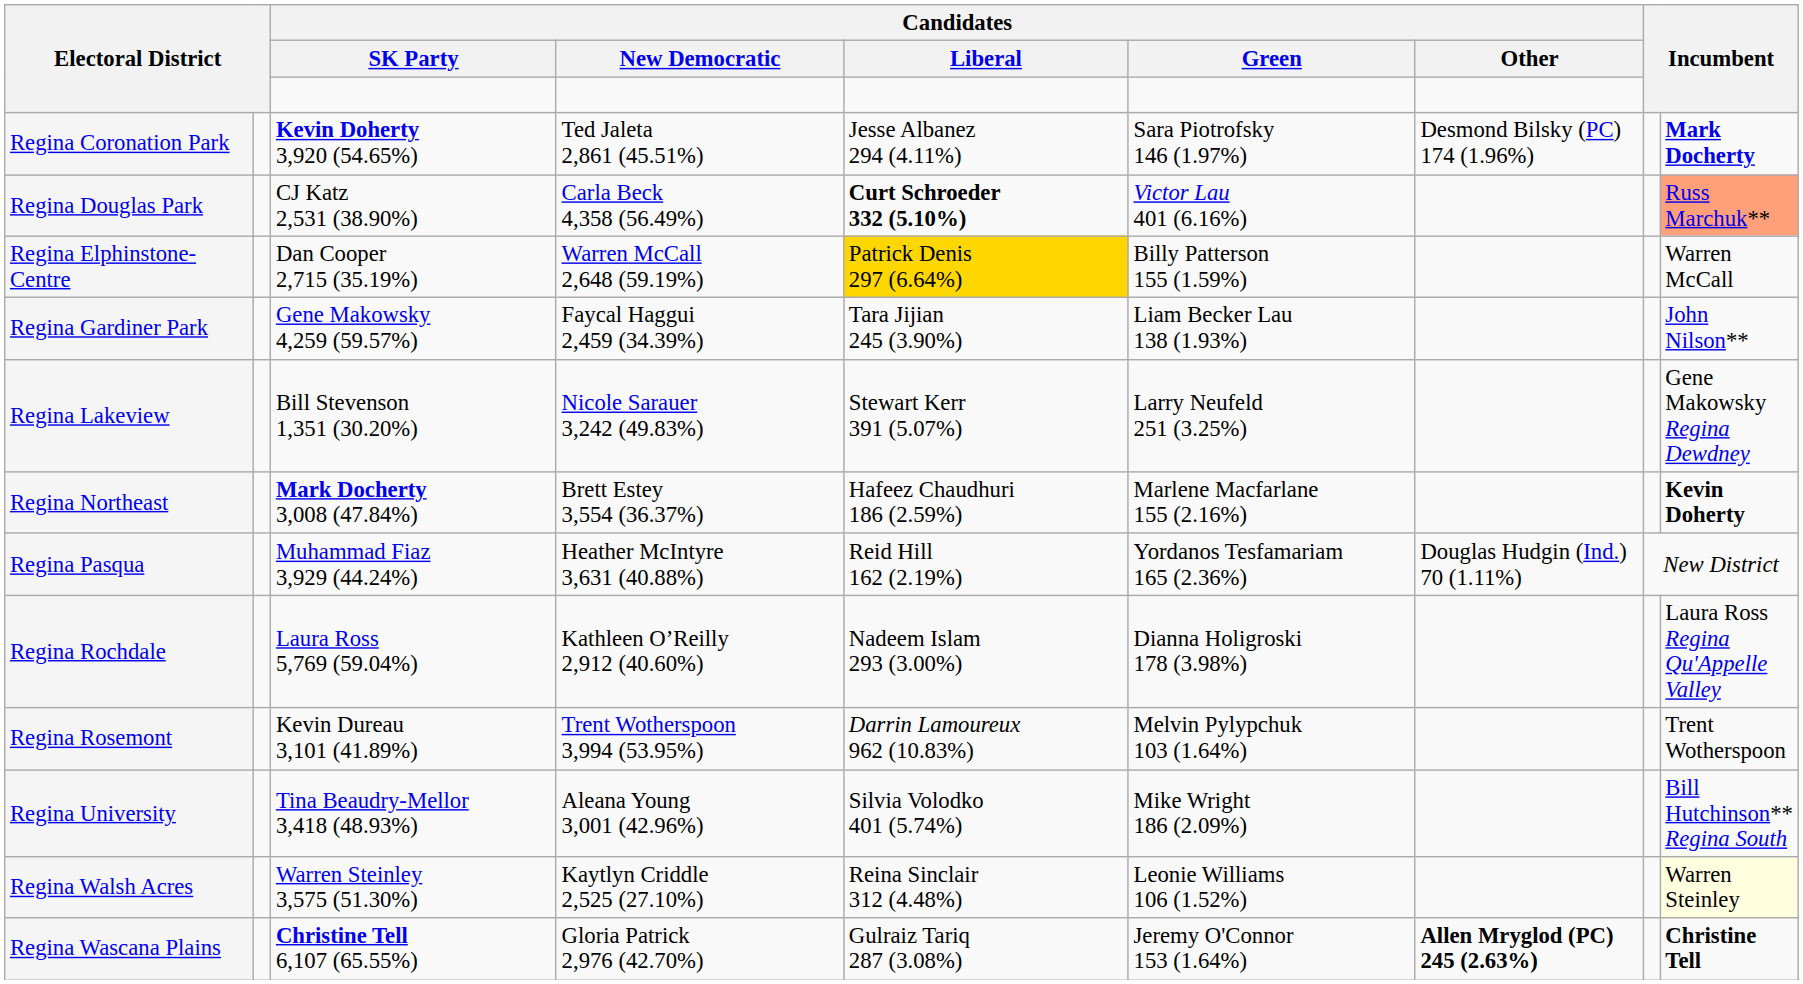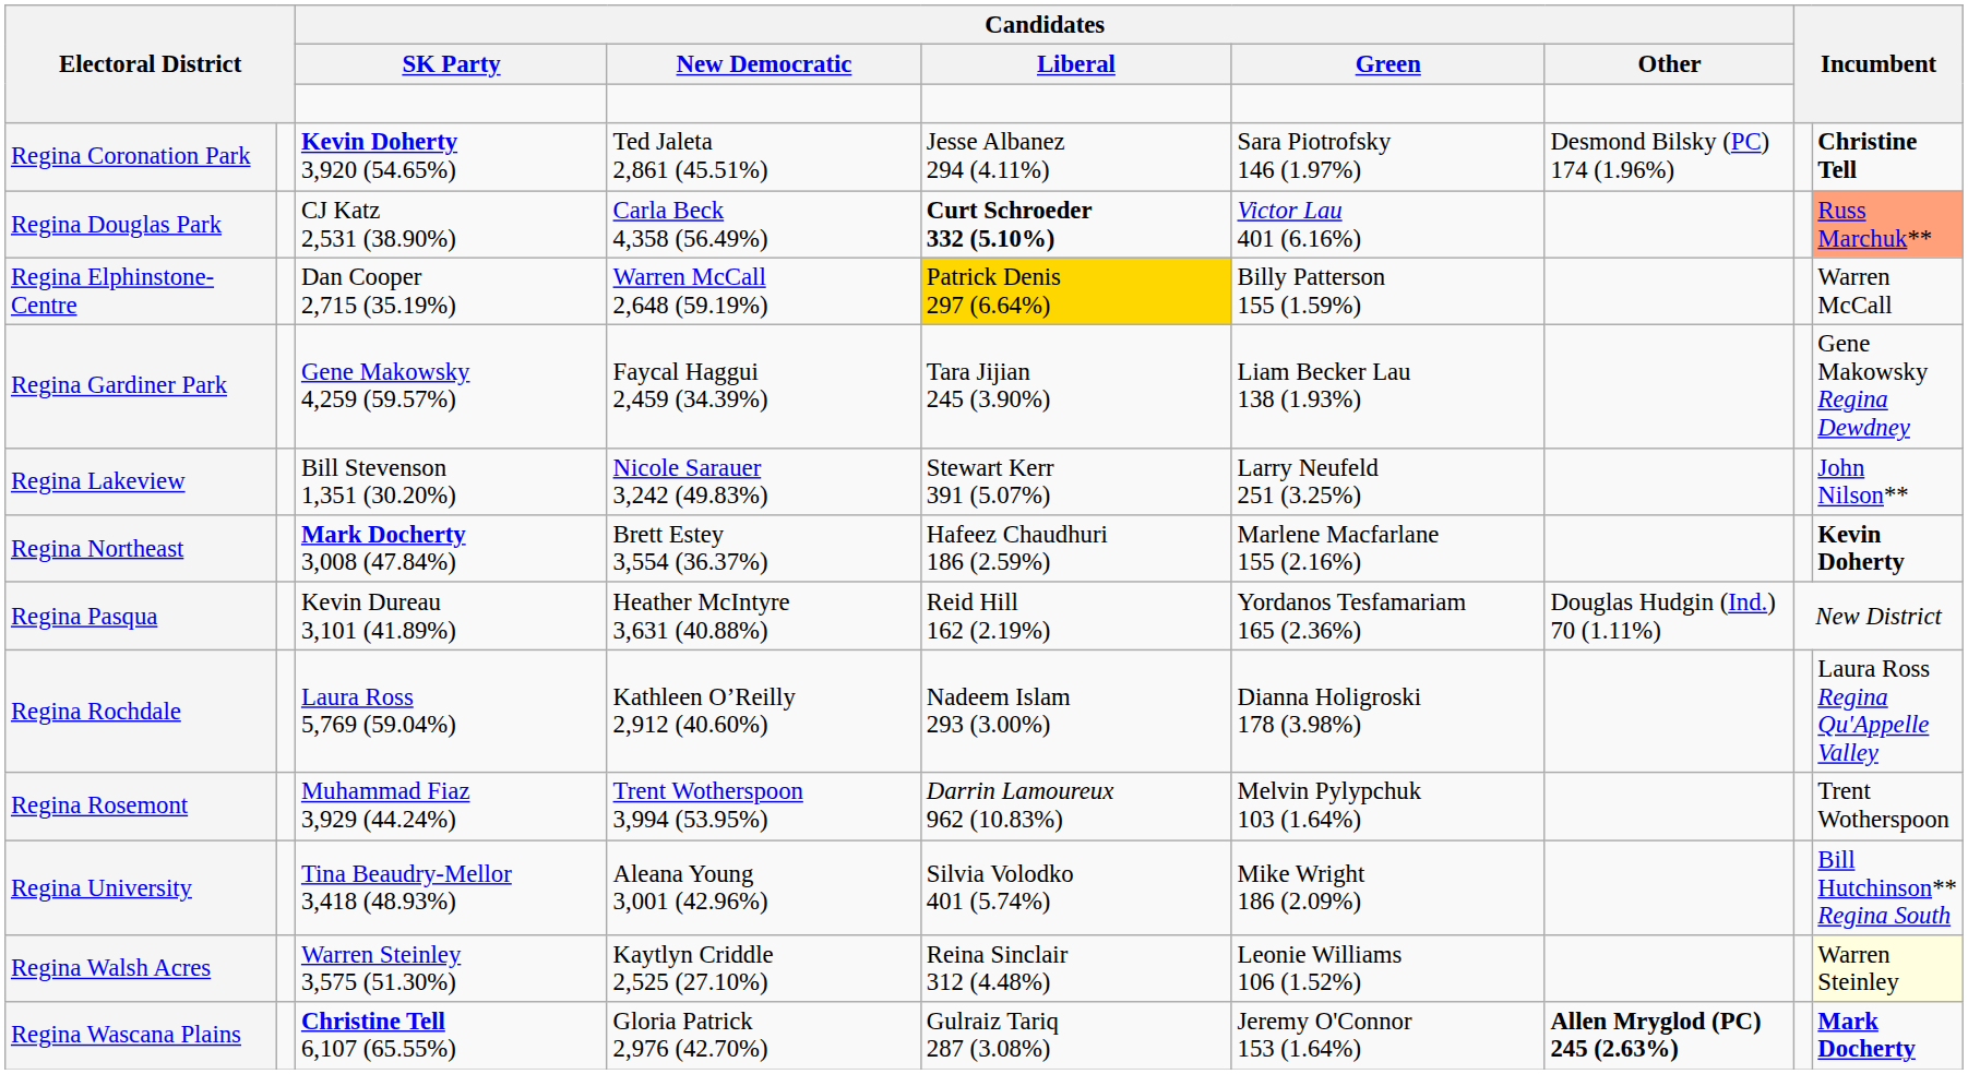 <table class="wikitable" style="width:100%;">
 <tr>
 <th style="width:16%;" rowspan="3" colspan="2">Electoral District</th>
 <th colspan=5>Candidates</th>
 <th style="width:14%;" rowspan="3" colspan="3">Incumbent</th>
 </tr>
 <tr>
 <th style="width:17.5%;"><a href='#'>SK Party</a></th>
 <th style="width:17.5%;"><a href='#'>New Democratic</a></th>
 <th style="width:17.5%;"><a href='#'>Liberal</a></th>
 <th style="width:17.5%;"><a href='#'>Green</a></th>
 <th style="width:17.5%;">Other</th>
 </tr>
 <tr>
 <td width=17.5% > </td>
 <td width=17.5% > </td>
 <td width=17.5% > </td>
 <td width=17.5% > </td>
 <td width=17.5% > </td>
 </tr>
 <tr>
 <td style="background:whitesmoke;"><a href='#'>Regina Coronation Park</a></td>
 <td> </td>
 <td><strong><a href='#'>Kevin Doherty</a></strong><br>3,920 (54.65%)</td>
 <td>Ted Jaleta<br>2,861 (45.51%)</td>
 <td>Jesse Albanez<br>294 (4.11%)</td>
 <td>Sara Piotrofsky<br>146 (1.97%)</td>
 <td>Desmond Bilsky (<a href='#'>PC</a>)<br>174 (1.96%)</td>
 <td> </td>
-<td><strong><a href='#'>Mark Docherty</a></strong></td>
+<td><strong>Christine Tell</strong></td>
 </tr>
 <tr>
 <td style="background:whitesmoke;"><a href='#'>Regina Douglas Park</a></td>
 <td> </td>
 <td>CJ Katz<br>2,531 (38.90%)</td>
 <td><a href='#'>Carla Beck</a><br>4,358 (56.49%)</td>
 <td><strong>Curt Schroeder<br>332 (5.10%)</strong></td>
 <td><em><a href='#'>Victor Lau</a></em><br>401 (6.16%)</td>
 <td></td>
 <td> </td>
 <td style="background: lightsalmon;"><a href='#'>Russ Marchuk</a>**</td>
 </tr>
 <tr>
 <td style="background:whitesmoke;"><a href='#'>Regina Elphinstone-Centre</a></td>
 <td> </td>
 <td>Dan Cooper<br>2,715 (35.19%)</td>
 <td><a href='#'>Warren McCall</a><br>2,648 (59.19%)</td>
 <td style="background: gold;">Patrick Denis<br>297 (6.64%)</td>
 <td>Billy Patterson<br>155 (1.59%)</td>
 <td></td>
 <td> </td>
 <td>Warren McCall</td>
 </tr>
 <tr>
 <td style="background:whitesmoke;"><a href='#'>Regina Gardiner Park</a></td>
 <td> </td>
 <td><a href='#'>Gene Makowsky</a><br>4,259 (59.57%)</td>
 <td>Faycal Haggui<br>2,459 (34.39%)</td>
 <td>Tara Jijian<br>245 (3.90%)</td>
 <td>Liam Becker Lau<br>138 (1.93%)</td>
 <td></td>
 <td> </td>
-<td><a href='#'>John Nilson</a>**</td>
+<td>Gene Makowsky <br><span><em><a href='#'>Regina Dewdney</a></em></span></td>
 </tr>
 <tr>
 <td style="background:whitesmoke;"><a href='#'>Regina Lakeview</a></td>
 <td> </td>
 <td>Bill Stevenson<br>1,351 (30.20%)</td>
 <td><a href='#'>Nicole Sarauer</a><br>3,242 (49.83%)</td>
 <td>Stewart Kerr<br>391 (5.07%)</td>
 <td>Larry Neufeld<br>251 (3.25%)</td>
 <td></td>
 <td> </td>
-<td>Gene Makowsky <br><span><em><a href='#'>Regina Dewdney</a></em></span></td>
+<td><a href='#'>John Nilson</a>**</td>
 </tr>
 <tr>
 <td style="background:whitesmoke;"><a href='#'>Regina Northeast</a></td>
 <td> </td>
 <td><strong><a href='#'>Mark Docherty</a></strong><br>3,008 (47.84%)</td>
 <td>Brett Estey<br>3,554 (36.37%)</td>
 <td>Hafeez Chaudhuri<br>186 (2.59%)</td>
 <td>Marlene Macfarlane<br>155 (2.16%)</td>
 <td></td>
 <td> </td>
 <td><strong>Kevin Doherty</strong></td>
 </tr>
 <tr>
 <td style="background:whitesmoke;"><a href='#'>Regina Pasqua</a></td>
 <td> </td>
-<td><a href='#'>Muhammad Fiaz</a><br>3,929 (44.24%)</td>
+<td>Kevin Dureau<br>3,101 (41.89%)</td>
 <td>Heather McIntyre<br>3,631 (40.88%)</td>
 <td>Reid Hill<br>162 (2.19%)</td>
 <td>Yordanos Tesfamariam<br>165 (2.36%)</td>
 <td>Douglas Hudgin (<a href='#'>Ind.</a>)<br>70 (1.11%)</td>
 <td style="text-align:center;" colspan=2><em>New District</em></td>
 </tr>
 <tr>
 <td style="background:whitesmoke;"><a href='#'>Regina Rochdale</a></td>
 <td> </td>
 <td><a href='#'>Laura Ross</a><br>5,769 (59.04%)</td>
 <td>Kathleen O’Reilly<br>2,912 (40.60%)</td>
 <td>Nadeem Islam<br>293 (3.00%)</td>
 <td>Dianna Holigroski<br>178 (3.98%)</td>
 <td></td>
 <td> </td>
 <td>Laura Ross<br><span><em><a href='#'>Regina Qu'Appelle Valley</a></em></span></td>
 </tr>
 <tr>
 <td style="background:whitesmoke;"><a href='#'>Regina Rosemont</a></td>
 <td> </td>
-<td>Kevin Dureau<br>3,101 (41.89%)</td>
+<td><a href='#'>Muhammad Fiaz</a><br>3,929 (44.24%)</td>
 <td><a href='#'>Trent Wotherspoon</a><br>3,994 (53.95%)</td>
 <td><em>Darrin Lamoureux</em><br>962 (10.83%)</td>
 <td>Melvin Pylypchuk<br>103 (1.64%)</td>
 <td></td>
 <td> </td>
 <td>Trent Wotherspoon</td>
 </tr>
 <tr>
 <td style="background:whitesmoke;"><a href='#'>Regina University</a></td>
 <td> </td>
 <td><a href='#'>Tina Beaudry-Mellor</a><br>3,418 (48.93%)</td>
 <td>Aleana Young<br>3,001 (42.96%)</td>
 <td>Silvia Volodko<br>401 (5.74%)</td>
 <td>Mike Wright<br>186 (2.09%)</td>
 <td></td>
 <td> </td>
 <td><a href='#'>Bill Hutchinson</a>**<br><span><em><a href='#'>Regina South</a></em></span></td>
 </tr>
 <tr>
 <td style="background:whitesmoke;"><a href='#'>Regina Walsh Acres</a></td>
 <td> </td>
 <td><a href='#'>Warren Steinley</a><br>3,575 (51.30%)</td>
 <td>Kaytlyn Criddle<br>2,525 (27.10%)</td>
 <td>Reina Sinclair<br>312 (4.48%)</td>
 <td>Leonie Williams<br>106 (1.52%)</td>
 <td></td>
 <td> </td>
 <td style="background: lightyellow;">Warren Steinley</td>
 </tr>
 <tr>
 <td style="background:whitesmoke;"><a href='#'>Regina Wascana Plains</a></td>
 <td> </td>
 <td><strong><a href='#'>Christine Tell</a></strong><br>6,107 (65.55%)</td>
 <td>Gloria Patrick<br>2,976 (42.70%)</td>
 <td>Gulraiz Tariq<br>287 (3.08%)</td>
 <td>Jeremy O'Connor<br>153 (1.64%)</td>
 <td><strong>Allen Mryglod (PC)<br>245 (2.63%)</strong></td>
 <td> </td>
-<td><strong>Christine Tell</strong></td>
+<td><strong><a href='#'>Mark Docherty</a></strong></td>
 </tr>
 </table>
